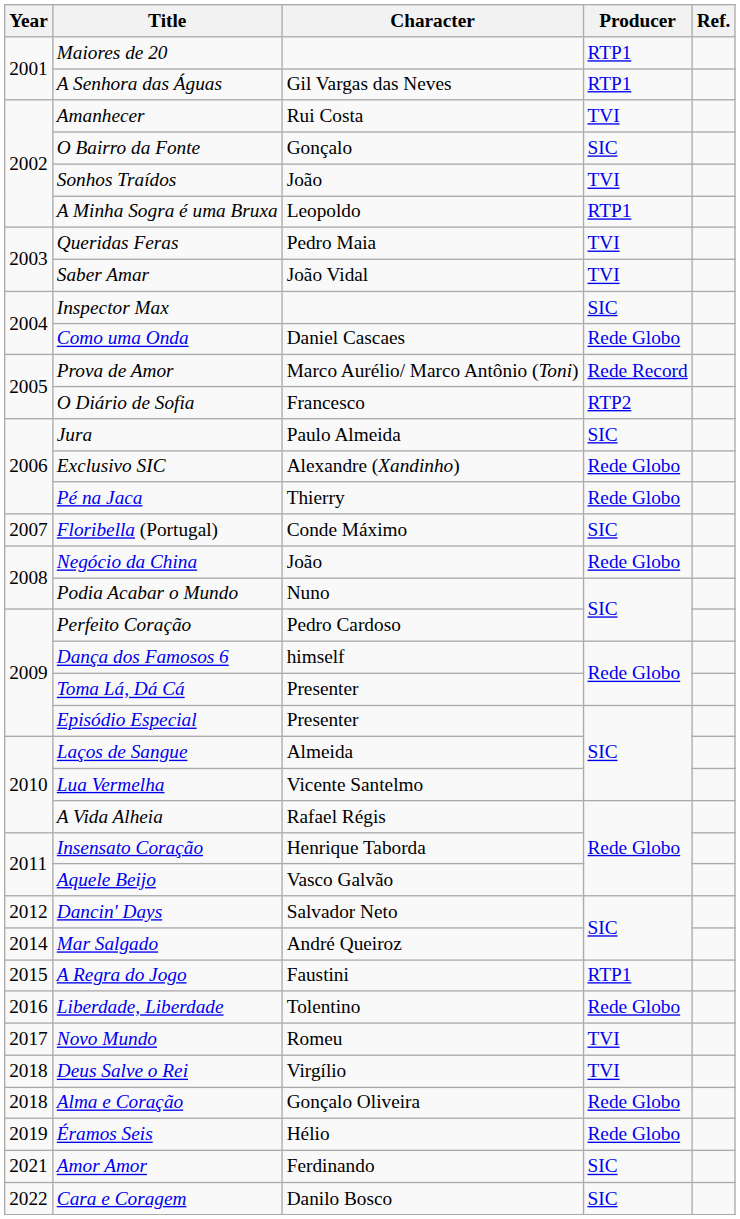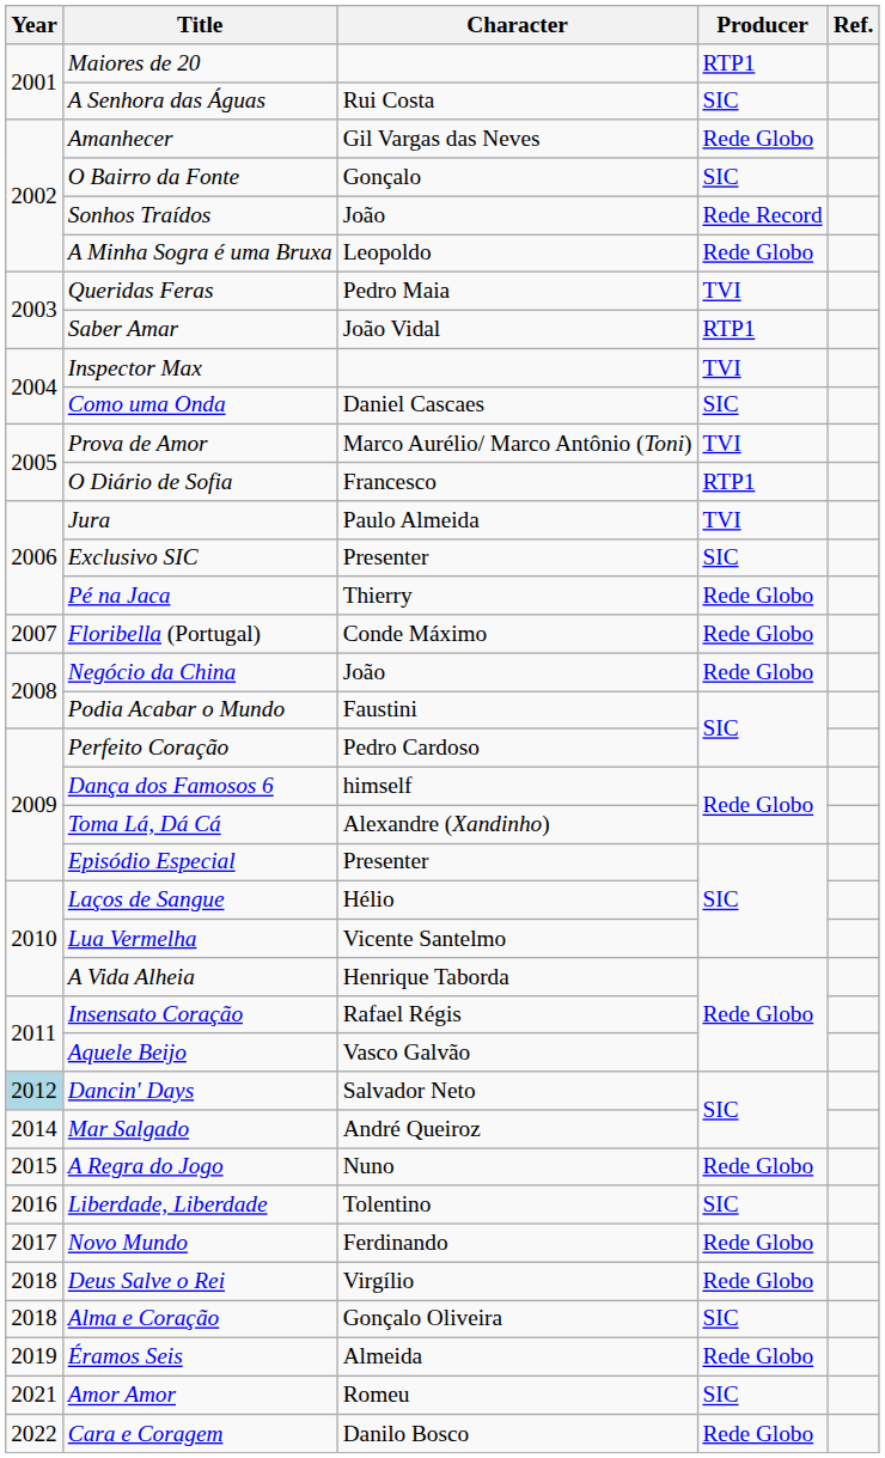 <table class="wikitable" style="font-size: 90%;">
 <tr>
 <th>Year</th>
 <th>Title</th>
 <th>Character</th>
 <th>Producer</th>
 <th>Ref.</th>
 </tr>
 <tr>
 <td rowspan="2">2001</td>
 <td><em>Maiores de 20</em></td>
 <td></td>
 <td><a href='#'>RTP1</a></td>
 <td></td>
 </tr>
 <tr>
 <td><em>A Senhora das Águas</em></td>
-<td>Gil Vargas das Neves</td>
-<td><a href='#'>RTP1</a></td>
+<td>Rui Costa</td>
+<td><a href='#'>SIC</a></td>
 <td></td>
 </tr>
 <tr>
 <td rowspan="4">2002</td>
 <td><em>Amanhecer</em></td>
-<td>Rui Costa</td>
-<td><a href='#'>TVI</a></td>
+<td>Gil Vargas das Neves</td>
+<td><a href='#'>Rede Globo</a></td>
 <td></td>
 </tr>
 <tr>
 <td><em>O Bairro da Fonte</em></td>
 <td>Gonçalo</td>
 <td><a href='#'>SIC</a></td>
 <td></td>
 </tr>
 <tr>
 <td><em>Sonhos Traídos</em></td>
 <td>João</td>
-<td><a href='#'>TVI</a></td>
+<td><a href='#'>Rede Record</a></td>
 <td></td>
 </tr>
 <tr>
 <td><em>A Minha Sogra é uma Bruxa</em></td>
 <td>Leopoldo</td>
-<td><a href='#'>RTP1</a></td>
+<td><a href='#'>Rede Globo</a></td>
 <td></td>
 </tr>
 <tr>
 <td rowspan="2">2003</td>
 <td><em>Queridas Feras</em></td>
 <td>Pedro Maia</td>
 <td><a href='#'>TVI</a></td>
 <td></td>
 </tr>
 <tr>
 <td><em>Saber Amar</em></td>
 <td>João Vidal</td>
-<td><a href='#'>TVI</a></td>
+<td><a href='#'>RTP1</a></td>
 <td></td>
 </tr>
 <tr>
 <td rowspan="2">2004</td>
 <td><em>Inspector Max</em></td>
 <td></td>
-<td><a href='#'>SIC</a></td>
+<td><a href='#'>TVI</a></td>
 <td></td>
 </tr>
 <tr>
 <td><em><a href='#'>Como uma Onda</a></em></td>
 <td>Daniel Cascaes</td>
-<td><a href='#'>Rede Globo</a></td>
+<td><a href='#'>SIC</a></td>
 <td></td>
 </tr>
 <tr>
 <td rowspan="2">2005</td>
 <td><em>Prova de Amor</em></td>
 <td>Marco Aurélio/ Marco Antônio (<em>Toni</em>)</td>
-<td><a href='#'>Rede Record</a></td>
+<td><a href='#'>TVI</a></td>
 <td></td>
 </tr>
 <tr>
 <td><em>O Diário de Sofia</em></td>
 <td>Francesco</td>
-<td><a href='#'>RTP2</a></td>
+<td><a href='#'>RTP1</a></td>
 <td></td>
 </tr>
 <tr>
 <td rowspan="3">2006</td>
 <td><em>Jura</em></td>
 <td>Paulo Almeida</td>
-<td><a href='#'>SIC</a></td>
+<td><a href='#'>TVI</a></td>
 <td></td>
 </tr>
 <tr>
 <td><em>Exclusivo SIC</em></td>
-<td>Alexandre (<em>Xandinho</em>)</td>
-<td><a href='#'>Rede Globo</a></td>
+<td>Presenter</td>
+<td><a href='#'>SIC</a></td>
 <td></td>
 </tr>
 <tr>
 <td><em><a href='#'>Pé na Jaca</a></em></td>
 <td>Thierry</td>
 <td><a href='#'>Rede Globo</a></td>
 <td></td>
 </tr>
 <tr>
 <td>2007</td>
 <td><em><a href='#'>Floribella</a></em> (Portugal)</td>
 <td>Conde Máximo</td>
-<td><a href='#'>SIC</a></td>
+<td><a href='#'>Rede Globo</a></td>
 <td></td>
 </tr>
 <tr>
 <td rowspan="2">2008</td>
 <td><em><a href='#'>Negócio da China</a></em></td>
 <td>João</td>
 <td><a href='#'>Rede Globo</a></td>
 <td></td>
 </tr>
 <tr>
 <td><em>Podia Acabar o Mundo</em></td>
-<td>Nuno</td>
+<td>Faustini</td>
 <td rowspan="2"><a href='#'>SIC</a></td>
 <td></td>
 </tr>
 <tr>
 <td rowspan="4">2009</td>
 <td><em>Perfeito Coração</em></td>
 <td>Pedro Cardoso</td>
 <td></td>
 </tr>
 <tr>
 <td><em><a href='#'>Dança dos Famosos 6</a></em></td>
 <td>himself</td>
 <td rowspan="2"><a href='#'>Rede Globo</a></td>
 <td></td>
 </tr>
 <tr>
 <td><em><a href='#'>Toma Lá, Dá Cá</a></em></td>
-<td>Presenter</td>
+<td>Alexandre (<em>Xandinho</em>)</td>
 <td></td>
 </tr>
 <tr>
 <td><em><a href='#'>Episódio Especial</a></em></td>
 <td>Presenter</td>
 <td rowspan="3"><a href='#'>SIC</a></td>
 <td></td>
 </tr>
 <tr>
 <td rowspan="3">2010</td>
 <td><em><a href='#'>Laços de Sangue</a></em></td>
-<td>Almeida</td>
+<td>Hélio</td>
 <td></td>
 </tr>
 <tr>
 <td><em><a href='#'>Lua Vermelha</a></em></td>
 <td>Vicente Santelmo</td>
 <td></td>
 </tr>
 <tr>
 <td><em>A Vida Alheia</em></td>
-<td>Rafael Régis</td>
+<td>Henrique Taborda</td>
 <td rowspan="3"><a href='#'>Rede Globo</a></td>
 <td></td>
 </tr>
 <tr>
 <td rowspan="2">2011</td>
 <td><em><a href='#'>Insensato Coração</a></em></td>
-<td>Henrique Taborda</td>
+<td>Rafael Régis</td>
 <td></td>
 </tr>
 <tr>
 <td><em><a href='#'>Aquele Beijo</a></em></td>
 <td>Vasco Galvão</td>
 <td></td>
 </tr>
 <tr>
-<td>2012</td>
+<td style="background: lightblue;">2012</td>
 <td><em><a href='#'>Dancin' Days</a></em></td>
 <td>Salvador Neto</td>
 <td rowspan="2"><a href='#'>SIC</a></td>
 <td></td>
 </tr>
 <tr>
 <td>2014</td>
 <td><em><a href='#'>Mar Salgado</a></em></td>
 <td>André Queiroz</td>
 <td></td>
 </tr>
 <tr>
 <td>2015</td>
 <td><em><a href='#'>A Regra do Jogo</a></em></td>
-<td>Faustini</td>
-<td><a href='#'>RTP1</a></td>
+<td>Nuno</td>
+<td><a href='#'>Rede Globo</a></td>
 <td></td>
 </tr>
 <tr>
 <td>2016</td>
 <td><em><a href='#'>Liberdade, Liberdade</a></em></td>
 <td>Tolentino</td>
-<td><a href='#'>Rede Globo</a></td>
+<td><a href='#'>SIC</a></td>
 <td></td>
 </tr>
 <tr>
 <td>2017</td>
 <td><em><a href='#'>Novo Mundo</a></em></td>
-<td>Romeu</td>
-<td><a href='#'>TVI</a></td>
+<td>Ferdinando</td>
+<td><a href='#'>Rede Globo</a></td>
 <td></td>
 </tr>
 <tr>
 <td>2018</td>
 <td><em><a href='#'>Deus Salve o Rei</a></em></td>
 <td>Virgílio</td>
-<td><a href='#'>TVI</a></td>
+<td><a href='#'>Rede Globo</a></td>
 <td></td>
 </tr>
 <tr>
 <td>2018</td>
 <td><em><a href='#'>Alma e Coração</a></em></td>
 <td>Gonçalo Oliveira</td>
-<td><a href='#'>Rede Globo</a></td>
+<td><a href='#'>SIC</a></td>
 <td></td>
 </tr>
 <tr>
 <td>2019</td>
 <td><em><a href='#'>Éramos Seis</a></em></td>
-<td>Hélio</td>
+<td>Almeida</td>
 <td><a href='#'>Rede Globo</a></td>
 <td></td>
 </tr>
 <tr>
 <td>2021</td>
 <td><em><a href='#'>Amor Amor</a></em></td>
-<td>Ferdinando</td>
+<td>Romeu</td>
 <td><a href='#'>SIC</a></td>
 <td></td>
 </tr>
 <tr>
 <td>2022</td>
 <td><em><a href='#'>Cara e Coragem</a></em></td>
 <td>Danilo Bosco</td>
-<td><a href='#'>SIC</a></td>
+<td><a href='#'>Rede Globo</a></td>
 <td></td>
 </tr>
 </table>
